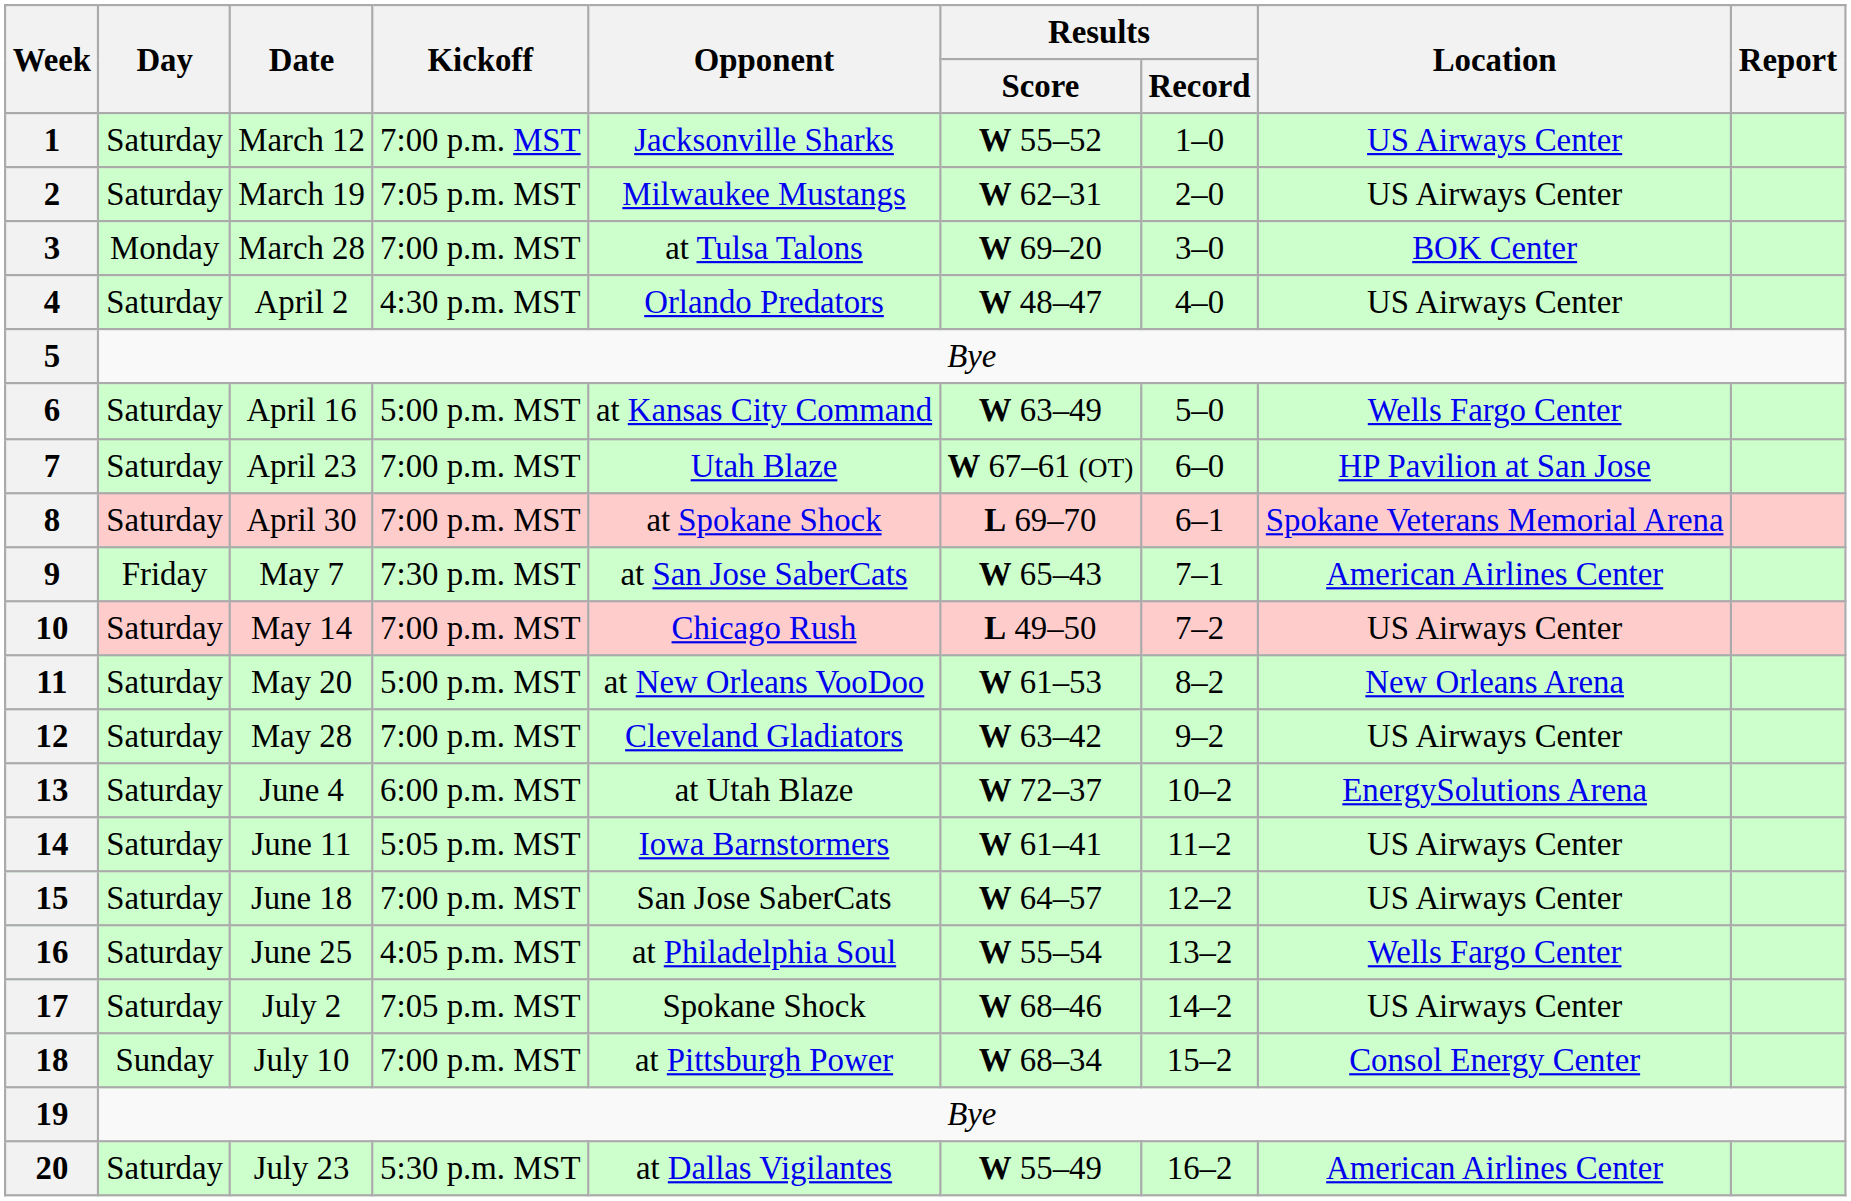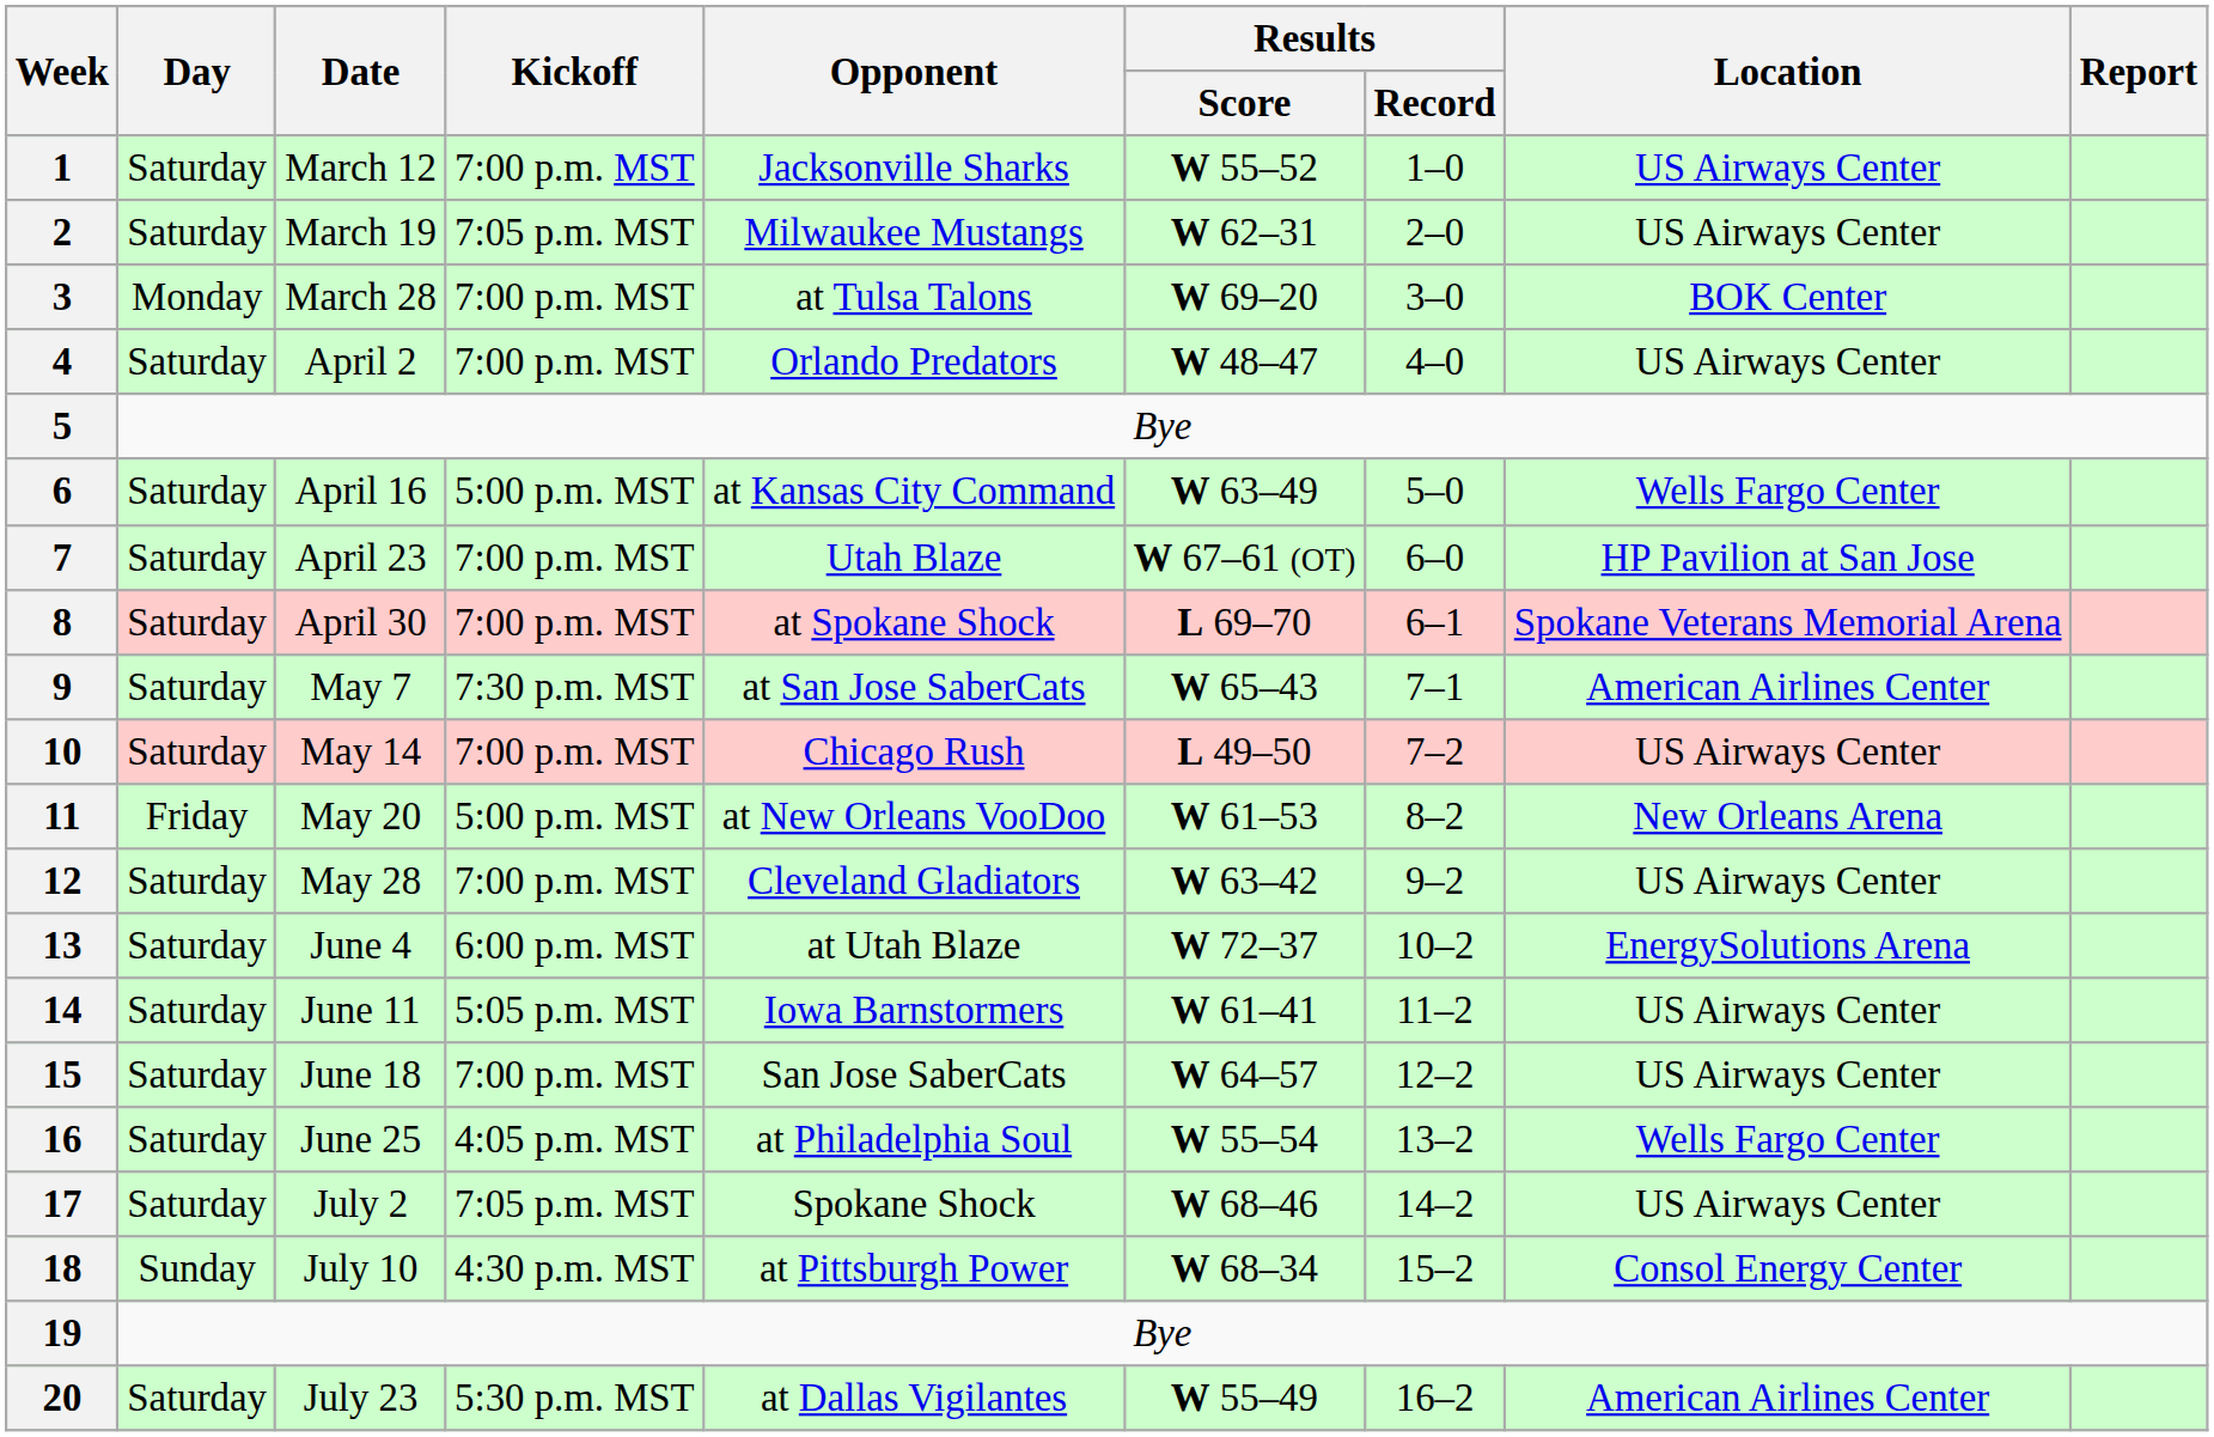 <table class="wikitable" style="font-size: 95%;">
 <tr>
 <th rowspan="2">Week</th>
 <th rowspan="2">Day</th>
 <th rowspan="2">Date</th>
 <th rowspan="2">Kickoff</th>
 <th rowspan="2">Opponent</th>
 <th colspan="2">Results</th>
 <th rowspan="2">Location</th>
 <th rowspan="2">Report</th>
 </tr>
 <tr>
 <th>Score</th>
 <th>Record</th>
 </tr>
 <tr style= background:#ccffcc;>
 <th align="center">1</th>
 <td align="center">Saturday</td>
 <td align="center">March 12</td>
 <td align="center">7:00 p.m. <a href='#'>MST</a></td>
 <td align="center"><a href='#'>Jacksonville Sharks</a></td>
 <td align="center"><strong>W</strong> 55–52</td>
 <td align="center">1–0</td>
 <td align="center"><a href='#'>US Airways Center</a></td>
 <td align="center"></td>
 </tr>
 <tr style= background:#ccffcc;>
 <th align="center">2</th>
 <td align="center">Saturday</td>
 <td align="center">March 19</td>
 <td align="center">7:05 p.m. MST</td>
 <td align="center"><a href='#'>Milwaukee Mustangs</a></td>
 <td align="center"><strong>W</strong> 62–31</td>
 <td align="center">2–0</td>
 <td align="center">US Airways Center</td>
 <td align="center"></td>
 </tr>
 <tr style= background:#ccffcc;>
 <th align="center">3</th>
 <td align="center">Monday</td>
 <td align="center">March 28</td>
 <td align="center">7:00 p.m. MST</td>
 <td align="center">at <a href='#'>Tulsa Talons</a></td>
 <td align="center"><strong>W</strong> 69–20</td>
 <td align="center">3–0</td>
 <td align="center"><a href='#'>BOK Center</a></td>
 <td align="center"></td>
 </tr>
 <tr style= background:#ccffcc;>
 <th align="center">4</th>
 <td align="center">Saturday</td>
 <td align="center">April 2</td>
-<td align="center">4:30 p.m. MST</td>
+<td align="center">7:00 p.m. MST</td>
 <td align="center"><a href='#'>Orlando Predators</a></td>
 <td align="center"><strong>W</strong> 48–47</td>
 <td align="center">4–0</td>
 <td align="center">US Airways Center</td>
 <td align="center"></td>
 </tr>
 <tr style=>
 <th align="center">5</th>
 <td colspan="9" align="center" valign="middle"><em>Bye</em></td>
 </tr>
 <tr style= background:#ccffcc;>
 <th align="center">6</th>
 <td align="center">Saturday</td>
 <td align="center">April 16</td>
 <td align="center">5:00 p.m. MST</td>
 <td align="center">at <a href='#'>Kansas City Command</a></td>
 <td align="center"><strong>W</strong> 63–49</td>
 <td align="center">5–0</td>
 <td align="center"><a href='#'>Wells Fargo Center</a></td>
 <td align="center"></td>
 </tr>
 <tr style= background:#ccffcc;>
 <th align="center">7</th>
 <td align="center">Saturday</td>
 <td align="center">April 23</td>
 <td align="center">7:00 p.m. MST</td>
 <td align="center"><a href='#'>Utah Blaze</a></td>
 <td align="center"><strong>W</strong> 67–61 <small>(OT)</small></td>
 <td align="center">6–0</td>
 <td align="center"><a href='#'>HP Pavilion at San Jose</a></td>
 <td align="center"></td>
 </tr>
 <tr style= background:#ffcccc;>
 <th align="center">8</th>
 <td align="center">Saturday</td>
 <td align="center">April 30</td>
 <td align="center">7:00 p.m. MST</td>
 <td align="center">at <a href='#'>Spokane Shock</a></td>
 <td align="center"><strong>L</strong> 69–70</td>
 <td align="center">6–1</td>
 <td align="center"><a href='#'>Spokane Veterans Memorial Arena</a></td>
 <td align="center"></td>
 </tr>
 <tr style= background:#ccffcc;>
 <th align="center">9</th>
-<td align="center">Friday</td>
+<td align="center">Saturday</td>
 <td align="center">May 7</td>
 <td align="center">7:30 p.m. MST</td>
 <td align="center">at <a href='#'>San Jose SaberCats</a></td>
 <td align="center"><strong>W</strong> 65–43</td>
 <td align="center">7–1</td>
 <td align="center"><a href='#'>American Airlines Center</a></td>
 <td align="center"></td>
 </tr>
 <tr style= background:#ffcccc;>
 <th align="center">10</th>
 <td align="center">Saturday</td>
 <td align="center">May 14</td>
 <td align="center">7:00 p.m. MST</td>
 <td align="center"><a href='#'>Chicago Rush</a></td>
 <td align="center"><strong>L</strong> 49–50</td>
 <td align="center">7–2</td>
 <td align="center">US Airways Center</td>
 <td align="center"></td>
 </tr>
 <tr style= background:#ccffcc;>
 <th align="center">11</th>
-<td align="center">Saturday</td>
+<td align="center">Friday</td>
 <td align="center">May 20</td>
 <td align="center">5:00 p.m. MST</td>
 <td align="center">at <a href='#'>New Orleans VooDoo</a></td>
 <td align="center"><strong>W</strong> 61–53</td>
 <td align="center">8–2</td>
 <td align="center"><a href='#'>New Orleans Arena</a></td>
 <td align="center"></td>
 </tr>
 <tr style= background:#ccffcc;>
 <th align="center">12</th>
 <td align="center">Saturday</td>
 <td align="center">May 28</td>
 <td align="center">7:00 p.m. MST</td>
 <td align="center"><a href='#'>Cleveland Gladiators</a></td>
 <td align="center"><strong>W</strong> 63–42</td>
 <td align="center">9–2</td>
 <td align="center">US Airways Center</td>
 <td align="center"></td>
 </tr>
 <tr style= background:#ccffcc;>
 <th align="center">13</th>
 <td align="center">Saturday</td>
 <td align="center">June 4</td>
 <td align="center">6:00 p.m. MST</td>
 <td align="center">at Utah Blaze</td>
 <td align="center"><strong>W</strong> 72–37</td>
 <td align="center">10–2</td>
 <td align="center"><a href='#'>EnergySolutions Arena</a></td>
 <td align="center"></td>
 </tr>
 <tr style= background:#ccffcc;>
 <th align="center">14</th>
 <td align="center">Saturday</td>
 <td align="center">June 11</td>
 <td align="center">5:05 p.m. MST</td>
 <td align="center"><a href='#'>Iowa Barnstormers</a></td>
 <td align="center"><strong>W</strong> 61–41</td>
 <td align="center">11–2</td>
 <td align="center">US Airways Center</td>
 <td align="center"></td>
 </tr>
 <tr style= background:#ccffcc;>
 <th align="center">15</th>
 <td align="center">Saturday</td>
 <td align="center">June 18</td>
 <td align="center">7:00 p.m. MST</td>
 <td align="center">San Jose SaberCats</td>
 <td align="center"><strong>W</strong> 64–57</td>
 <td align="center">12–2</td>
 <td align="center">US Airways Center</td>
 <td align="center"></td>
 </tr>
 <tr style= background:#ccffcc;>
 <th align="center">16</th>
 <td align="center">Saturday</td>
 <td align="center">June 25</td>
 <td align="center">4:05 p.m. MST</td>
 <td align="center">at <a href='#'>Philadelphia Soul</a></td>
 <td align="center"><strong>W</strong> 55–54</td>
 <td align="center">13–2</td>
 <td align="center"><a href='#'>Wells Fargo Center</a></td>
 <td align="center"></td>
 </tr>
 <tr style= background:#ccffcc;>
 <th align="center">17</th>
 <td align="center">Saturday</td>
 <td align="center">July 2</td>
 <td align="center">7:05 p.m. MST</td>
 <td align="center">Spokane Shock</td>
 <td align="center"><strong>W</strong> 68–46</td>
 <td align="center">14–2</td>
 <td align="center">US Airways Center</td>
 <td align="center"></td>
 </tr>
 <tr style= background:#ccffcc;>
 <th align="center">18</th>
 <td align="center">Sunday</td>
 <td align="center">July 10</td>
-<td align="center">7:00 p.m. MST</td>
+<td align="center">4:30 p.m. MST</td>
 <td align="center">at <a href='#'>Pittsburgh Power</a></td>
 <td align="center"><strong>W</strong> 68–34</td>
 <td align="center">15–2</td>
 <td align="center"><a href='#'>Consol Energy Center</a></td>
 <td align="center"></td>
 </tr>
 <tr style=>
 <th align="center">19</th>
 <td colspan="9" align="center" valign="middle"><em>Bye</em></td>
 </tr>
 <tr style= background:#ccffcc;>
 <th align="center">20</th>
 <td align="center">Saturday</td>
 <td align="center">July 23</td>
 <td align="center">5:30 p.m. MST</td>
 <td align="center">at <a href='#'>Dallas Vigilantes</a></td>
 <td align="center"><strong>W</strong> 55–49</td>
 <td align="center">16–2</td>
 <td align="center"><a href='#'>American Airlines Center</a></td>
 <td align="center"></td>
 </tr>
 </table>
